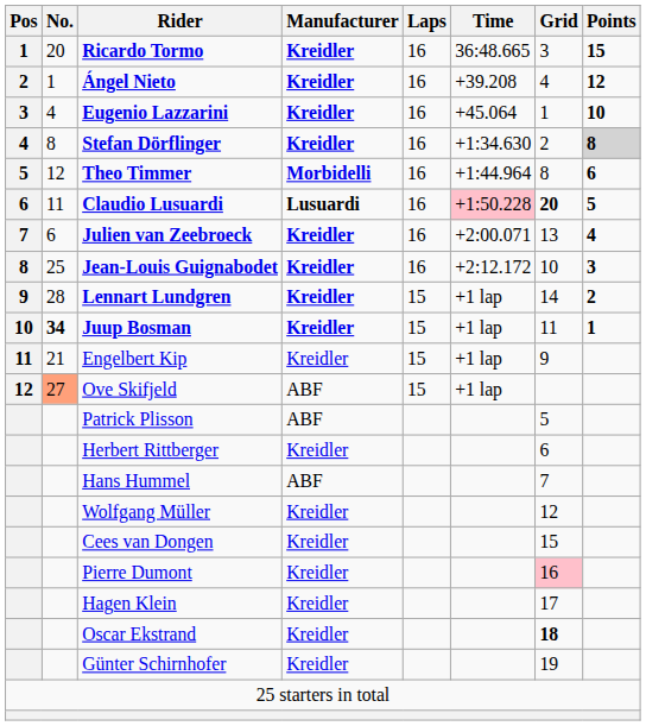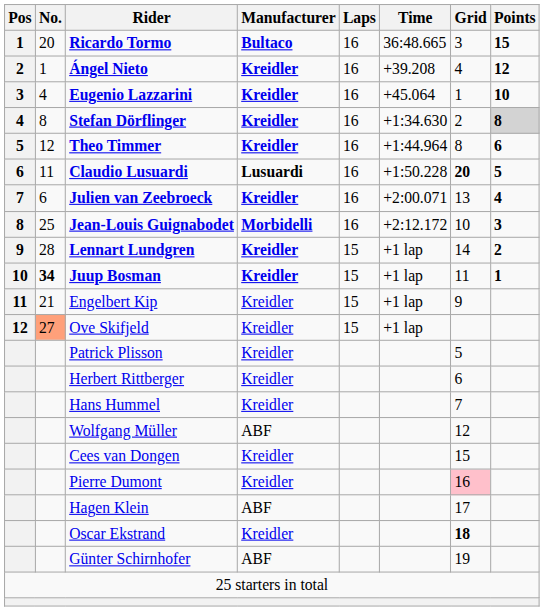 <table class="wikitable" style="font-size: 95%;">
 <tr>
 <th>Pos</th>
 <th>No.</th>
 <th>Rider</th>
 <th>Manufacturer</th>
 <th>Laps</th>
 <th>Time</th>
 <th>Grid</th>
 <th>Points</th>
 </tr>
 <tr>
 <th>1</th>
 <td>20</td>
 <td> <strong><a href='#'>Ricardo Tormo</a></strong></td>
-<td><strong><a href='#'>Kreidler</a></strong></td>
+<td><strong><a href='#'>Bultaco</a></strong></td>
 <td>16</td>
 <td>36:48.665</td>
 <td>3</td>
 <td><strong>15</strong></td>
 </tr>
 <tr>
 <th>2</th>
 <td>1</td>
 <td> <strong><a href='#'>Ángel Nieto</a></strong></td>
 <td><strong><a href='#'>Kreidler</a></strong></td>
 <td>16</td>
 <td>+39.208</td>
 <td>4</td>
 <td><strong>12</strong></td>
 </tr>
 <tr>
 <th>3</th>
 <td>4</td>
 <td> <strong><a href='#'>Eugenio Lazzarini</a></strong></td>
 <td><strong><a href='#'>Kreidler</a></strong></td>
 <td>16</td>
 <td>+45.064</td>
 <td>1</td>
 <td><strong>10</strong></td>
 </tr>
 <tr>
 <th>4</th>
 <td>8</td>
 <td> <strong><a href='#'>Stefan Dörflinger</a></strong></td>
 <td><strong><a href='#'>Kreidler</a></strong></td>
 <td>16</td>
 <td>+1:34.630</td>
 <td>2</td>
 <td style="background: lightgrey;"><strong>8</strong></td>
 </tr>
 <tr>
 <th>5</th>
 <td>12</td>
 <td> <strong><a href='#'>Theo Timmer</a></strong></td>
-<td><strong><a href='#'>Morbidelli</a></strong></td>
+<td><strong><a href='#'>Kreidler</a></strong></td>
 <td>16</td>
 <td>+1:44.964</td>
 <td>8</td>
 <td><strong>6</strong></td>
 </tr>
 <tr>
 <th>6</th>
 <td>11</td>
 <td> <strong><a href='#'>Claudio Lusuardi</a></strong></td>
 <td><strong>Lusuardi</strong></td>
 <td>16</td>
-<td style="background: pink;">+1:50.228</td>
+<td>+1:50.228</td>
 <td><strong>20</strong></td>
 <td><strong>5</strong></td>
 </tr>
 <tr>
 <th>7</th>
 <td>6</td>
 <td> <strong><a href='#'>Julien van Zeebroeck</a></strong></td>
 <td><strong><a href='#'>Kreidler</a></strong></td>
 <td>16</td>
 <td>+2:00.071</td>
 <td>13</td>
 <td><strong>4</strong></td>
 </tr>
 <tr>
 <th>8</th>
 <td>25</td>
 <td> <strong><a href='#'>Jean-Louis Guignabodet</a></strong></td>
-<td><strong><a href='#'>Kreidler</a></strong></td>
+<td><strong><a href='#'>Morbidelli</a></strong></td>
 <td>16</td>
 <td>+2:12.172</td>
 <td>10</td>
 <td><strong>3</strong></td>
 </tr>
 <tr>
 <th>9</th>
 <td>28</td>
 <td> <strong><a href='#'>Lennart Lundgren</a></strong></td>
 <td><strong><a href='#'>Kreidler</a></strong></td>
 <td>15</td>
 <td>+1 lap</td>
 <td>14</td>
 <td><strong>2</strong></td>
 </tr>
 <tr>
 <th>10</th>
 <td><strong>34</strong></td>
 <td> <strong><a href='#'>Juup Bosman</a></strong></td>
 <td><strong><a href='#'>Kreidler</a></strong></td>
 <td>15</td>
 <td>+1 lap</td>
 <td>11</td>
 <td><strong>1</strong></td>
 </tr>
 <tr>
 <th>11</th>
 <td>21</td>
 <td> <a href='#'>Engelbert Kip</a></td>
 <td><a href='#'>Kreidler</a></td>
 <td>15</td>
 <td>+1 lap</td>
 <td>9</td>
 <td></td>
 </tr>
 <tr>
 <th>12</th>
 <td style="background: lightsalmon;">27</td>
 <td> <a href='#'>Ove Skifjeld</a></td>
-<td>ABF</td>
+<td><a href='#'>Kreidler</a></td>
 <td>15</td>
 <td>+1 lap</td>
 <td></td>
 <td></td>
 </tr>
 <tr>
 <th></th>
 <td></td>
 <td> <a href='#'>Patrick Plisson</a></td>
-<td>ABF</td>
+<td><a href='#'>Kreidler</a></td>
 <td></td>
 <td></td>
 <td>5</td>
 <td></td>
 </tr>
 <tr>
 <th></th>
 <td></td>
 <td> <a href='#'>Herbert Rittberger</a></td>
 <td><a href='#'>Kreidler</a></td>
 <td></td>
 <td></td>
 <td>6</td>
 <td></td>
 </tr>
 <tr>
 <th></th>
 <td></td>
 <td> <a href='#'>Hans Hummel</a></td>
-<td>ABF</td>
+<td><a href='#'>Kreidler</a></td>
 <td></td>
 <td></td>
 <td>7</td>
 <td></td>
 </tr>
 <tr>
 <th></th>
 <td></td>
 <td> <a href='#'>Wolfgang Müller</a></td>
-<td><a href='#'>Kreidler</a></td>
+<td>ABF</td>
 <td></td>
 <td></td>
 <td>12</td>
 <td></td>
 </tr>
 <tr>
 <th></th>
 <td></td>
 <td> <a href='#'>Cees van Dongen</a></td>
 <td><a href='#'>Kreidler</a></td>
 <td></td>
 <td></td>
 <td>15</td>
 <td></td>
 </tr>
 <tr>
 <th></th>
 <td></td>
 <td> <a href='#'>Pierre Dumont</a></td>
 <td><a href='#'>Kreidler</a></td>
 <td></td>
 <td></td>
 <td style="background: pink;">16</td>
 <td></td>
 </tr>
 <tr>
 <th></th>
 <td></td>
 <td> <a href='#'>Hagen Klein</a></td>
-<td><a href='#'>Kreidler</a></td>
+<td>ABF</td>
 <td></td>
 <td></td>
 <td>17</td>
 <td></td>
 </tr>
 <tr>
 <th></th>
 <td></td>
 <td> <a href='#'>Oscar Ekstrand</a></td>
 <td><a href='#'>Kreidler</a></td>
 <td></td>
 <td></td>
 <td><strong>18</strong></td>
 <td></td>
 </tr>
 <tr>
 <th></th>
 <td></td>
 <td> <a href='#'>Günter Schirnhofer</a></td>
-<td><a href='#'>Kreidler</a></td>
+<td>ABF</td>
 <td></td>
 <td></td>
 <td>19</td>
 <td></td>
 </tr>
 <tr>
 <td colspan=8 align=center>25 starters in total</td>
 </tr>
 <tr>
 <th colspan=8></th>
 </tr>
 </table>
